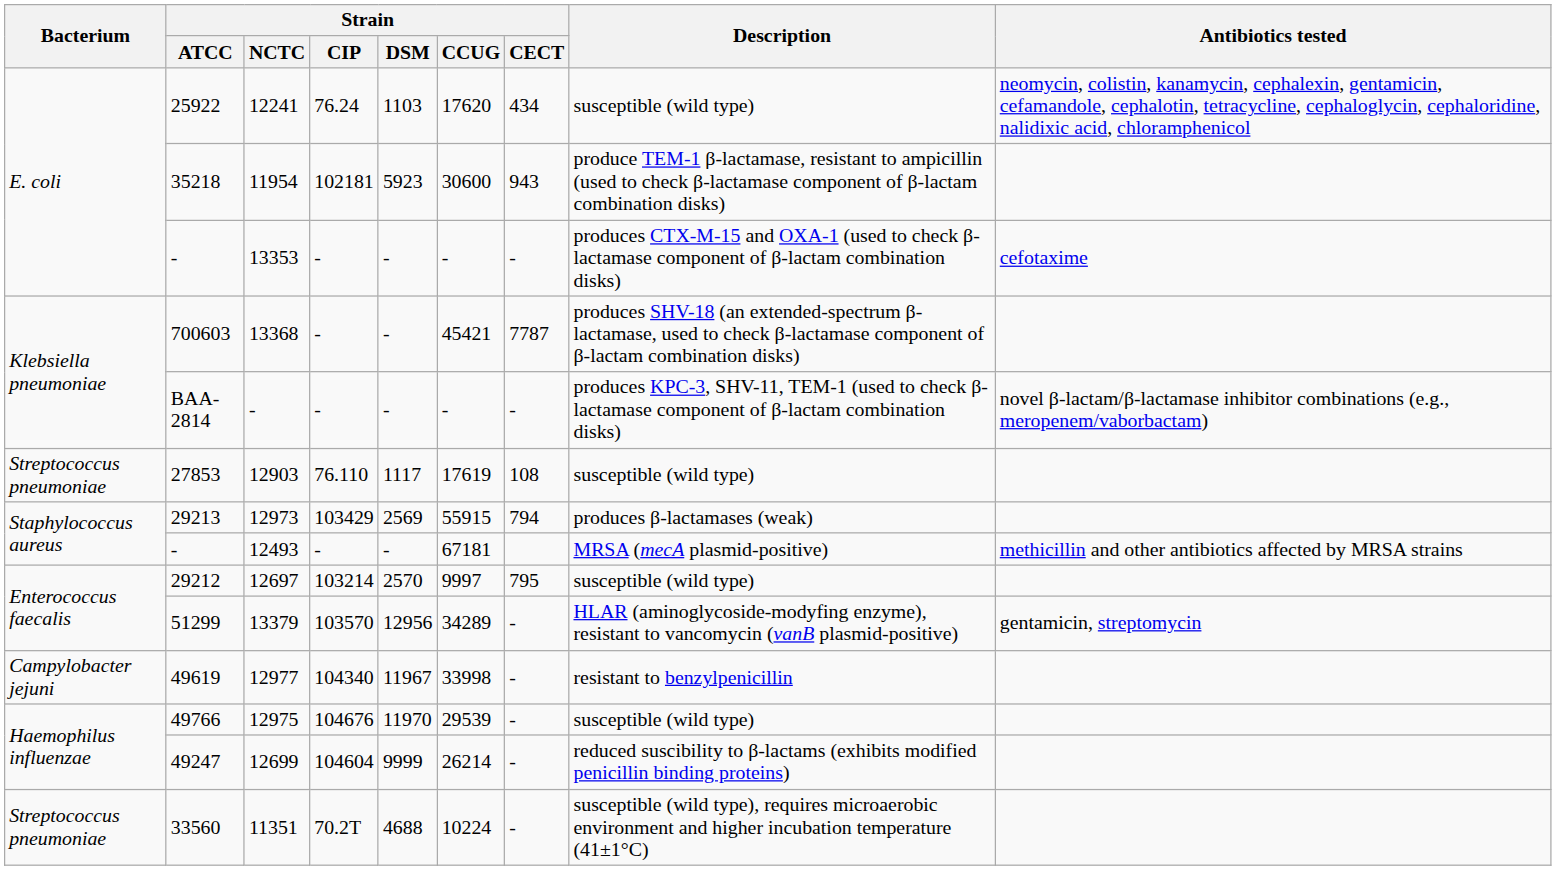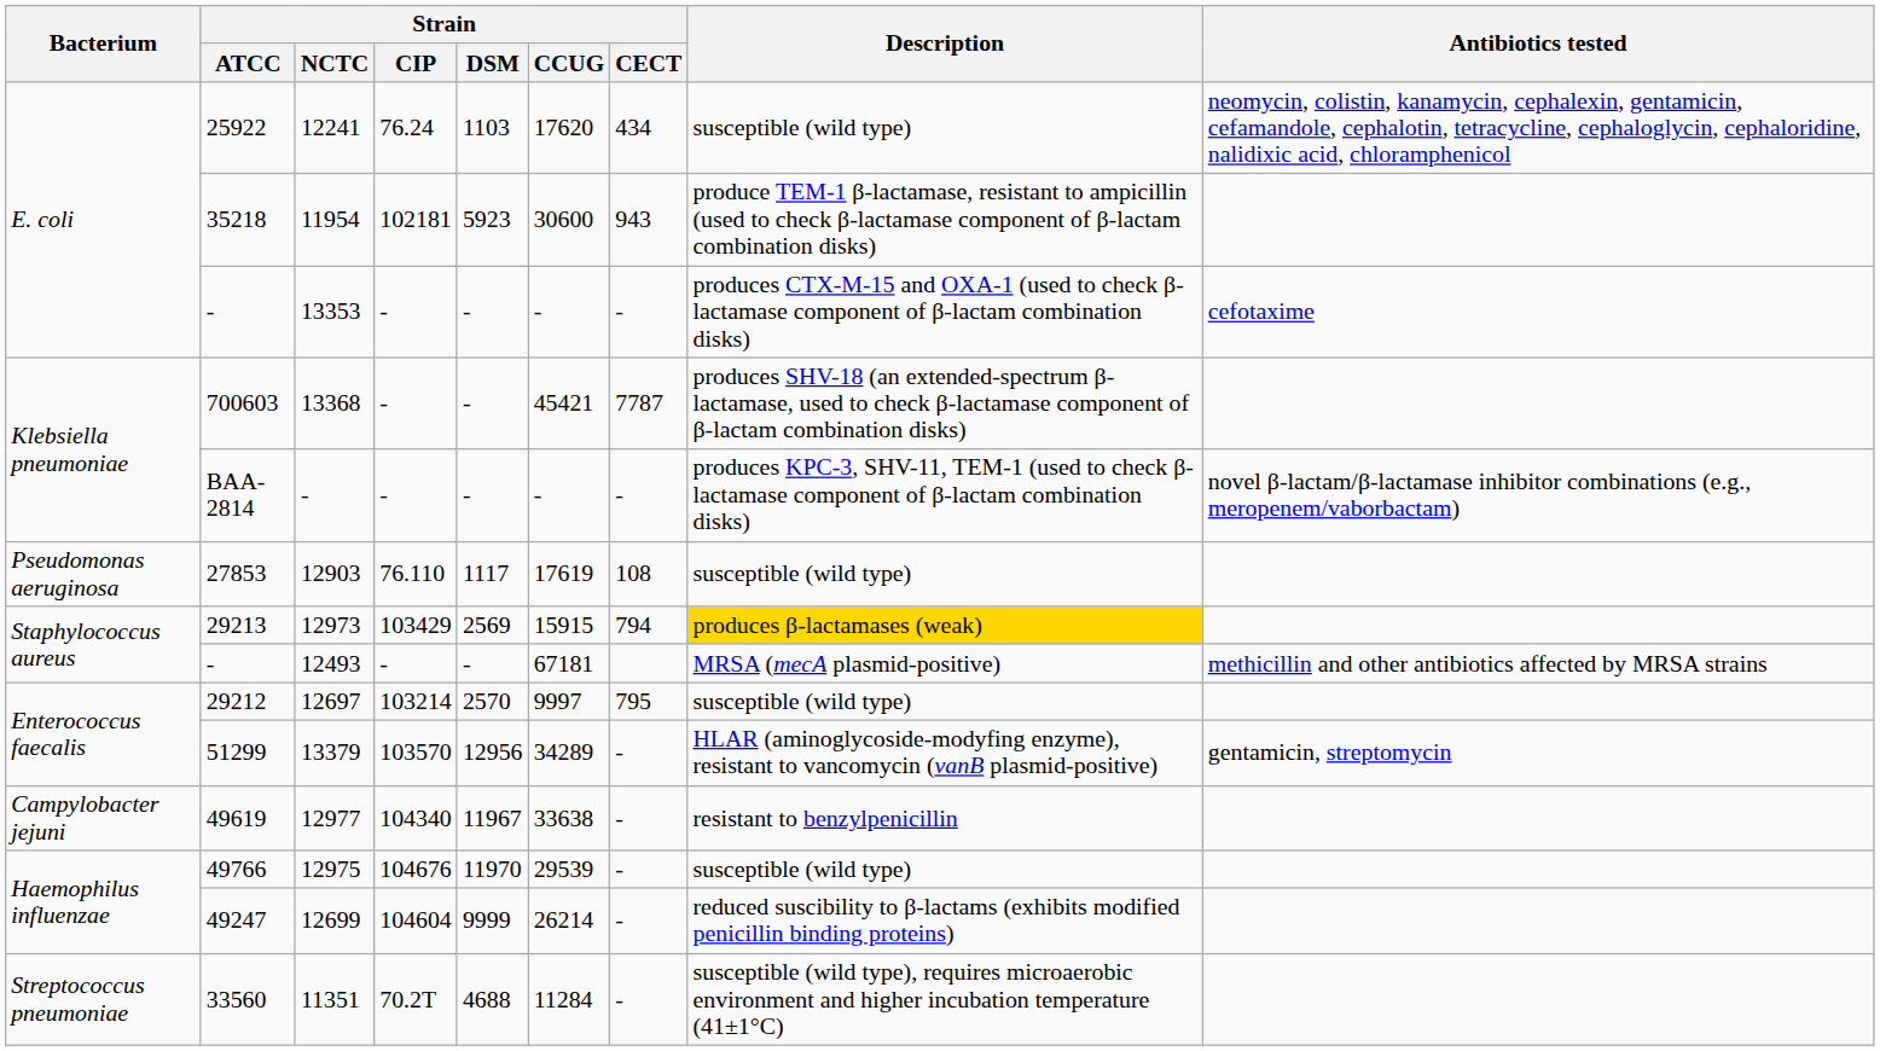 <table class="wikitable">
 <tr>
 <th rowspan="2">Bacterium</th>
 <th colspan="6">Strain</th>
 <th rowspan="2">Description</th>
 <th rowspan="2">Antibiotics tested</th>
 </tr>
 <tr>
 <th><strong>ATCC</strong></th>
 <th><strong>NCTC</strong></th>
 <th><strong>CIP</strong></th>
 <th><strong>DSM</strong></th>
 <th><strong>CCUG</strong></th>
 <th><strong>CECT</strong></th>
 </tr>
 <tr>
 <td rowspan="3"><em>E. coli</em></td>
 <td>25922</td>
 <td>12241</td>
 <td>76.24</td>
 <td>1103</td>
 <td>17620</td>
 <td>434</td>
 <td>susceptible (wild type)</td>
 <td><a href='#'>neomycin</a>, <a href='#'>colistin</a>, <a href='#'>kanamycin</a>, <a href='#'>cephalexin</a>, <a href='#'>gentamicin</a>, <a href='#'>cefamandole</a>, <a href='#'>cephalotin</a>, <a href='#'>tetracycline</a>, <a href='#'>cephaloglycin</a>, <a href='#'>cephaloridine</a>, <a href='#'>nalidixic acid</a>, <a href='#'>chloramphenicol</a></td>
 </tr>
 <tr>
 <td>35218</td>
 <td>11954</td>
 <td>102181</td>
 <td>5923</td>
 <td>30600</td>
 <td>943</td>
 <td>produce <a href='#'>TEM-1</a> β-lactamase, resistant to ampicillin (used to check β-lactamase component of β-lactam combination disks)</td>
 <td></td>
 </tr>
 <tr>
 <td>-</td>
 <td>13353</td>
 <td>-</td>
 <td>-</td>
 <td>-</td>
 <td>-</td>
 <td>produces <a href='#'>CTX-M-15</a> and <a href='#'>OXA-1</a> (used to check β-lactamase component of β-lactam combination disks)</td>
 <td><a href='#'>cefotaxime</a></td>
 </tr>
 <tr>
 <td rowspan="2"><em>Klebsiella pneumoniae</em></td>
 <td>700603</td>
 <td>13368</td>
 <td>-</td>
 <td>-</td>
 <td>45421</td>
 <td>7787</td>
 <td>produces <a href='#'>SHV-18</a> (an extended-spectrum β-lactamase, used to check β-lactamase component of β-lactam combination disks)</td>
 <td></td>
 </tr>
 <tr>
 <td>BAA-2814</td>
 <td>-</td>
 <td>-</td>
 <td>-</td>
 <td>-</td>
 <td>-</td>
 <td>produces <a href='#'>KPC-3</a>, SHV-11, TEM-1 (used to check β-lactamase component of β-lactam combination disks)</td>
 <td>novel β-lactam/β-lactamase inhibitor combinations (e.g., <a href='#'>meropenem/vaborbactam</a>)</td>
 </tr>
 <tr>
-<td><em>Streptococcus pneumoniae</em></td>
+<td><em>Pseudomonas aeruginosa</em></td>
 <td>27853</td>
 <td>12903</td>
 <td>76.110</td>
 <td>1117</td>
 <td>17619</td>
 <td>108</td>
 <td>susceptible (wild type)</td>
 <td></td>
 </tr>
 <tr>
 <td rowspan="2"><em>Staphylococcus aureus</em></td>
 <td>29213</td>
 <td>12973</td>
 <td>103429</td>
 <td>2569</td>
-<td>55915</td>
+<td>15915</td>
 <td>794</td>
-<td>produces β-lactamases (weak)</td>
+<td style="background: gold;">produces β-lactamases (weak)</td>
 <td></td>
 </tr>
 <tr>
 <td>-</td>
 <td>12493</td>
 <td>-</td>
 <td>-</td>
 <td>67181</td>
 <td></td>
 <td><a href='#'>MRSA</a> (<em><a href='#'>mecA</a></em> plasmid-positive)</td>
 <td><a href='#'>methicillin</a> and other antibiotics affected by MRSA strains</td>
 </tr>
 <tr>
 <td rowspan="2"><em>Enterococcus faecalis</em></td>
 <td>29212</td>
 <td>12697</td>
 <td>103214</td>
 <td>2570</td>
 <td>9997</td>
 <td>795</td>
 <td>susceptible (wild type)</td>
 <td></td>
 </tr>
 <tr>
 <td>51299</td>
 <td>13379</td>
 <td>103570</td>
 <td>12956</td>
 <td>34289</td>
 <td>-</td>
 <td><a href='#'>HLAR</a> (aminoglycoside-modyfing enzyme), resistant to vancomycin (<em><a href='#'>vanB</a></em> plasmid-positive)</td>
 <td>gentamicin, <a href='#'>streptomycin</a></td>
 </tr>
 <tr>
 <td><em>Campylobacter jejuni</em></td>
 <td>49619</td>
 <td>12977</td>
 <td>104340</td>
 <td>11967</td>
-<td>33998</td>
+<td>33638</td>
 <td>-</td>
 <td>resistant to <a href='#'>benzylpenicillin</a></td>
 <td></td>
 </tr>
 <tr>
 <td rowspan="2"><em>Haemophilus influenzae</em></td>
 <td>49766</td>
 <td>12975</td>
 <td>104676</td>
 <td>11970</td>
 <td>29539</td>
 <td>-</td>
 <td>susceptible (wild type)</td>
 <td></td>
 </tr>
 <tr>
 <td>49247</td>
 <td>12699</td>
 <td>104604</td>
 <td>9999</td>
 <td>26214</td>
 <td>-</td>
 <td>reduced suscibility to β-lactams (exhibits modified <a href='#'>penicillin binding proteins</a>)</td>
 <td></td>
 </tr>
 <tr>
 <td><em>Streptococcus pneumoniae</em></td>
 <td>33560</td>
 <td>11351</td>
 <td>70.2T</td>
 <td>4688</td>
-<td>10224</td>
+<td>11284</td>
 <td>-</td>
 <td>susceptible (wild type), requires microaerobic environment and higher incubation temperature (41±1°C)</td>
 <td></td>
 </tr>
 </table>
